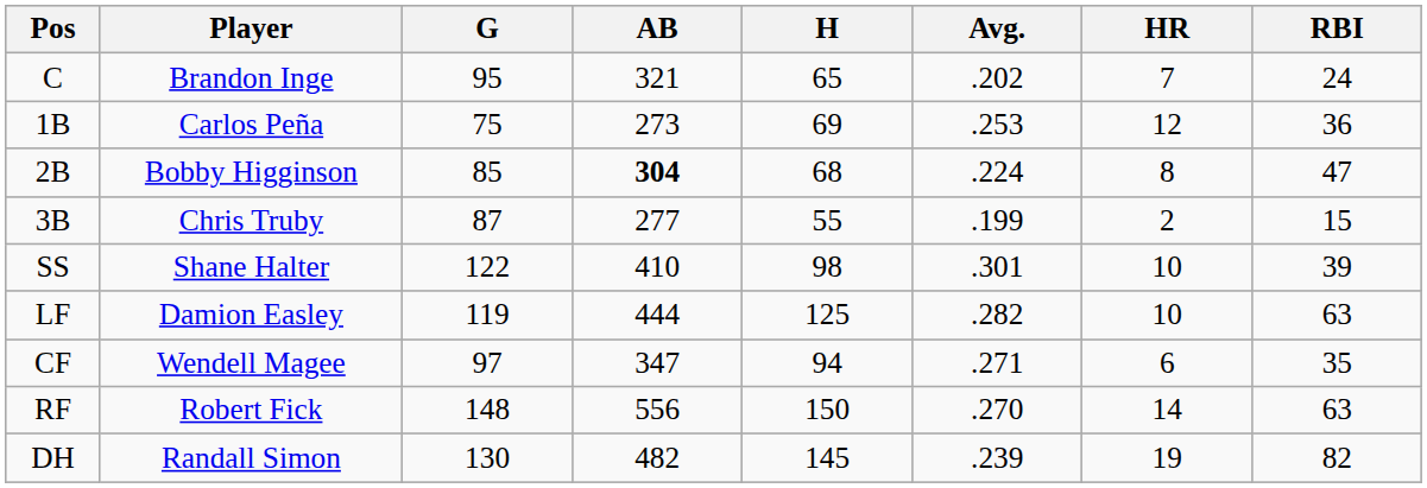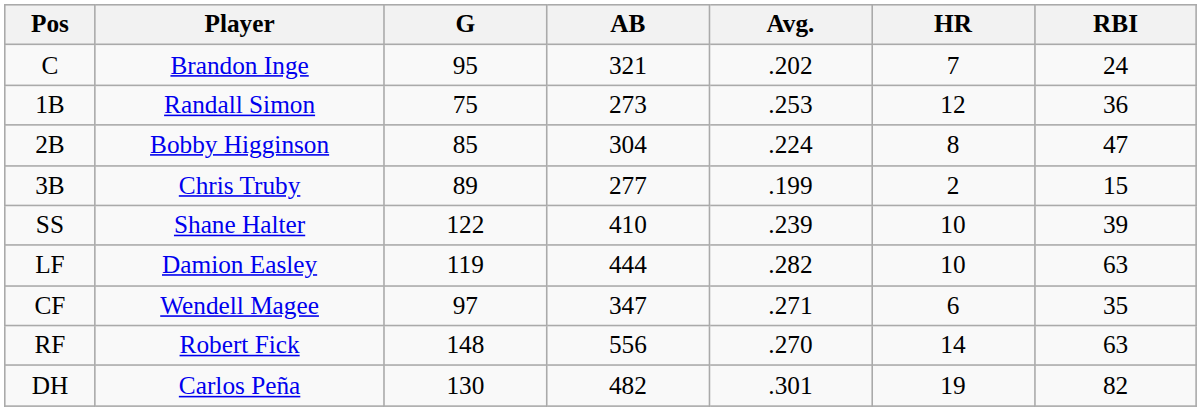 <table class="wikitable sortable">
 <tr>
 <th bgcolor="#DDDDFF" width="5%">Pos</th>
 <th bgcolor="#DDDDFF" width="16%">Player</th>
 <th bgcolor="#DDDDFF" width="9%">G</th>
 <th bgcolor="#DDDDFF" width="9%">AB</th>
-<th bgcolor="#DDDDFF" width="9%">H</th>
 <th bgcolor="#DDDDFF" width="9%">Avg.</th>
 <th bgcolor="#DDDDFF" width="9%">HR</th>
 <th bgcolor="#DDDDFF" width="9%">RBI</th>
 </tr>
 <tr align="center">
 <td>C</td>
 <td><a href='#'>Brandon Inge</a></td>
 <td>95</td>
 <td>321</td>
-<td>65</td>
 <td>.202</td>
 <td>7</td>
 <td>24</td>
 </tr>
 <tr align="center">
 <td>1B</td>
-<td><a href='#'>Carlos Peña</a></td>
+<td><a href='#'>Randall Simon</a></td>
 <td>75</td>
 <td>273</td>
-<td>69</td>
 <td>.253</td>
 <td>12</td>
 <td>36</td>
 </tr>
 <tr align="center">
 <td>2B</td>
 <td><a href='#'>Bobby Higginson</a></td>
 <td>85</td>
-<td><strong>304</strong></td>
-<td>68</td>
+<td>304</td>
 <td>.224</td>
 <td>8</td>
 <td>47</td>
 </tr>
 <tr align="center">
 <td>3B</td>
 <td><a href='#'>Chris Truby</a></td>
-<td>87</td>
+<td>89</td>
 <td>277</td>
-<td>55</td>
 <td>.199</td>
 <td>2</td>
 <td>15</td>
 </tr>
 <tr align="center">
 <td>SS</td>
 <td><a href='#'>Shane Halter</a></td>
 <td>122</td>
 <td>410</td>
-<td>98</td>
-<td>.301</td>
+<td>.239</td>
 <td>10</td>
 <td>39</td>
 </tr>
 <tr align="center">
 <td>LF</td>
 <td><a href='#'>Damion Easley</a></td>
 <td>119</td>
 <td>444</td>
-<td>125</td>
 <td>.282</td>
 <td>10</td>
 <td>63</td>
 </tr>
 <tr align="center">
 <td>CF</td>
 <td><a href='#'>Wendell Magee</a></td>
 <td>97</td>
 <td>347</td>
-<td>94</td>
 <td>.271</td>
 <td>6</td>
 <td>35</td>
 </tr>
 <tr align="center">
 <td>RF</td>
 <td><a href='#'>Robert Fick</a></td>
 <td>148</td>
 <td>556</td>
-<td>150</td>
 <td>.270</td>
 <td>14</td>
 <td>63</td>
 </tr>
 <tr align="center">
 <td>DH</td>
-<td><a href='#'>Randall Simon</a></td>
+<td><a href='#'>Carlos Peña</a></td>
 <td>130</td>
 <td>482</td>
-<td>145</td>
-<td>.239</td>
+<td>.301</td>
 <td>19</td>
 <td>82</td>
 </tr>
 </table>
